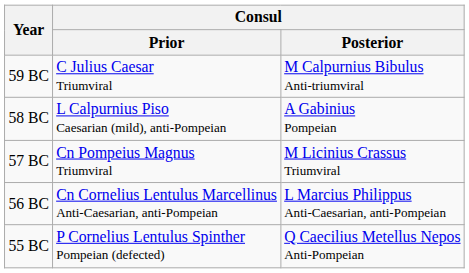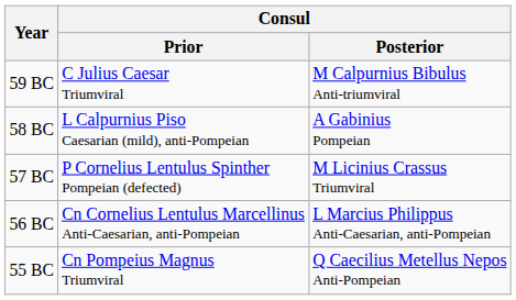 <table class="wikitable" style="float:right; margin-left: 10px;">
 <tr>
 <th rowspan="2">Year</th>
 <th colspan="2">Consul</th>
 </tr>
 <tr>
 <th>Prior</th>
 <th>Posterior</th>
 </tr>
 <tr>
 <td>59 BC</td>
 <td><a href='#'>C Julius Caesar</a><br><small>Triumviral</small></td>
 <td><a href='#'>M Calpurnius Bibulus</a><br><small>Anti-triumviral</small></td>
 </tr>
 <tr>
 <td>58 BC</td>
 <td><a href='#'>L Calpurnius Piso</a><br><small>Caesarian (mild), anti-Pompeian</small></td>
 <td><a href='#'>A Gabinius</a><br><small>Pompeian</small></td>
 </tr>
 <tr>
 <td>57 BC</td>
-<td><a href='#'>Cn Pompeius Magnus</a><br><small>Triumviral</small></td>
+<td><a href='#'>P Cornelius Lentulus Spinther</a><br><small>Pompeian (defected)</small></td>
 <td><a href='#'>M Licinius Crassus</a><br><small>Triumviral</small></td>
 </tr>
 <tr>
 <td>56 BC</td>
 <td><a href='#'>Cn Cornelius Lentulus Marcellinus</a><br><small>Anti-Caesarian, anti-Pompeian</small></td>
 <td><a href='#'>L Marcius Philippus</a><br><small>Anti-Caesarian, anti-Pompeian</small></td>
 </tr>
 <tr>
 <td>55 BC</td>
-<td><a href='#'>P Cornelius Lentulus Spinther</a><br><small>Pompeian (defected)</small></td>
+<td><a href='#'>Cn Pompeius Magnus</a><br><small>Triumviral</small></td>
 <td><a href='#'>Q Caecilius Metellus Nepos</a><br><small>Anti-Pompeian</small></td>
 </tr>
 </table>
